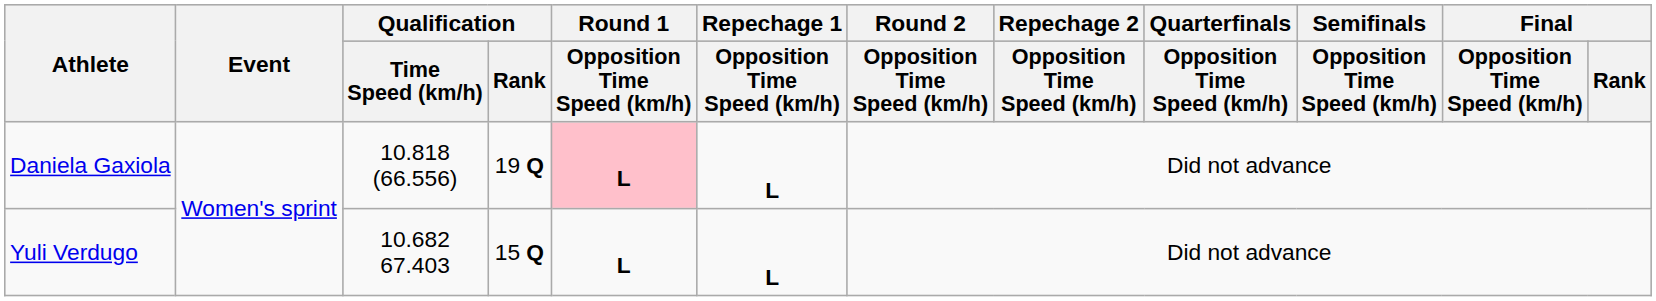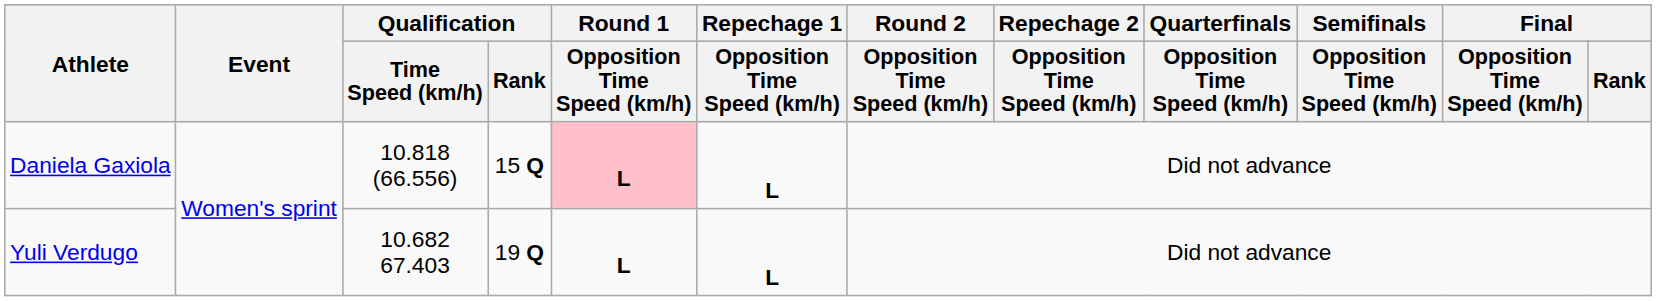 <table class="wikitable" style="font-size:90%">
 <tr>
 <th rowspan=2>Athlete</th>
 <th rowspan=2>Event</th>
 <th colspan=2>Qualification</th>
 <th>Round 1</th>
 <th>Repechage 1</th>
 <th>Round 2</th>
 <th>Repechage 2</th>
 <th>Quarterfinals</th>
 <th>Semifinals</th>
 <th colspan=2>Final</th>
 </tr>
 <tr style="font-size:95%">
 <th>Time<br>Speed (km/h)</th>
 <th>Rank</th>
 <th>Opposition<br>Time<br>Speed (km/h)</th>
 <th>Opposition<br>Time<br>Speed (km/h)</th>
 <th>Opposition<br>Time<br>Speed (km/h)</th>
 <th>Opposition<br>Time<br>Speed (km/h)</th>
 <th>Opposition<br>Time<br>Speed (km/h)</th>
 <th>Opposition<br>Time<br>Speed (km/h)</th>
 <th>Opposition<br>Time<br>Speed (km/h)</th>
 <th>Rank</th>
 </tr>
 <tr align=center>
 <td align=left><a href='#'>Daniela Gaxiola</a></td>
 <td align=left rowspan=2><a href='#'>Women's sprint</a></td>
 <td>10.818<br>(66.556)</td>
-<td>19 <strong>Q</strong></td>
+<td>15 <strong>Q</strong></td>
 <td style="background: pink;"><br><strong>L</strong></td>
 <td><br><br><strong>L</strong></td>
 <td colspan=6>Did not advance</td>
 </tr>
 <tr align=center>
 <td align=left><a href='#'>Yuli Verdugo</a></td>
 <td>10.682<br>67.403</td>
-<td>15 <strong>Q</strong></td>
+<td>19 <strong>Q</strong></td>
 <td><br><strong>L</strong></td>
 <td><br><br><strong>L</strong></td>
 <td colspan=6>Did not advance</td>
 </tr>
 </table>
